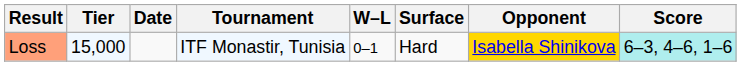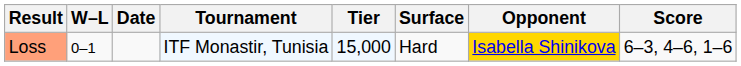 <table class="sortable wikitable">
 <tr>
 <th>Result</th>
-<th>Tier</th>
+<th class="unsortable">W–L</th>
 <th>Date</th>
 <th>Tournament</th>
-<th class="unsortable">W–L</th>
+<th>Tier</th>
 <th>Surface</th>
 <th>Opponent</th>
 <th class="unsortable">Score</th>
 </tr>
 <tr>
 <td style="background:#ffa07a;">Loss</td>
-<td style="background:#f0f8ff;">15,000</td>
+<td><small>0–1</small></td>
 <td></td>
 <td style="background:#f0f8ff;">ITF Monastir, Tunisia</td>
-<td><small>0–1</small></td>
+<td style="background:#f0f8ff;">15,000</td>
 <td>Hard</td>
 <td style="background: gold;"> <a href='#'>Isabella Shinikova</a></td>
-<td style="background: paleturquoise;">6–3, 4–6, 1–6</td>
+<td>6–3, 4–6, 1–6</td>
 </tr>
 </table>
